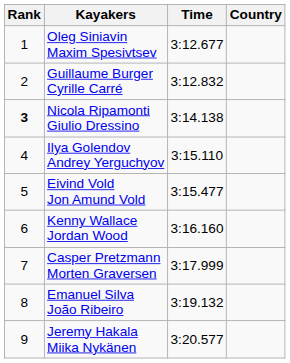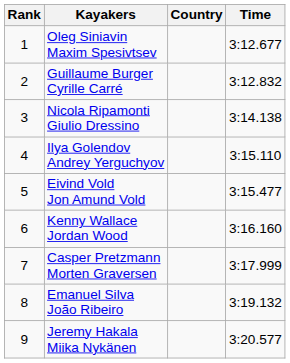 <table class="wikitable" style="text-align:center">
 <tr>
 <th>Rank</th>
 <th>Kayakers</th>
+<th>Country</th>
 <th>Time</th>
-<th>Country</th>
 </tr>
 <tr>
 <td>1</td>
 <td align="left"><a href='#'>Oleg Siniavin</a><br><a href='#'>Maxim Spesivtsev</a></td>
+<td align="left"></td>
 <td>3:12.677</td>
-<td align="left"></td>
 </tr>
 <tr>
 <td>2</td>
 <td align="left"><a href='#'>Guillaume Burger</a><br><a href='#'>Cyrille Carré</a></td>
+<td align="left"></td>
 <td>3:12.832</td>
-<td align="left"></td>
 </tr>
 <tr>
-<td><strong>3</strong></td>
+<td>3</td>
 <td align="left"><a href='#'>Nicola Ripamonti</a><br><a href='#'>Giulio Dressino</a></td>
+<td align="left"></td>
 <td>3:14.138</td>
-<td align="left"></td>
 </tr>
 <tr>
 <td>4</td>
 <td align="left"><a href='#'>Ilya Golendov</a><br><a href='#'>Andrey Yerguchyov</a></td>
+<td align="left"></td>
 <td>3:15.110</td>
-<td align="left"></td>
 </tr>
 <tr>
 <td>5</td>
 <td align="left"><a href='#'>Eivind Vold</a><br><a href='#'>Jon Amund Vold</a></td>
+<td align="left"></td>
 <td>3:15.477</td>
-<td align="left"></td>
 </tr>
 <tr>
 <td>6</td>
 <td align="left"><a href='#'>Kenny Wallace</a><br><a href='#'>Jordan Wood</a></td>
+<td align="left"></td>
 <td>3:16.160</td>
-<td align="left"></td>
 </tr>
 <tr>
 <td>7</td>
 <td align="left"><a href='#'>Casper Pretzmann</a><br><a href='#'>Morten Graversen</a></td>
+<td align="left"></td>
 <td>3:17.999</td>
-<td align="left"></td>
 </tr>
 <tr>
 <td>8</td>
 <td align="left"><a href='#'>Emanuel Silva</a><br><a href='#'>João Ribeiro</a></td>
+<td align="left"></td>
 <td>3:19.132</td>
-<td align="left"></td>
 </tr>
 <tr>
 <td>9</td>
 <td align="left"><a href='#'>Jeremy Hakala</a><br><a href='#'>Miika Nykänen</a></td>
+<td align="left"></td>
 <td>3:20.577</td>
-<td align="left"></td>
 </tr>
 </table>
